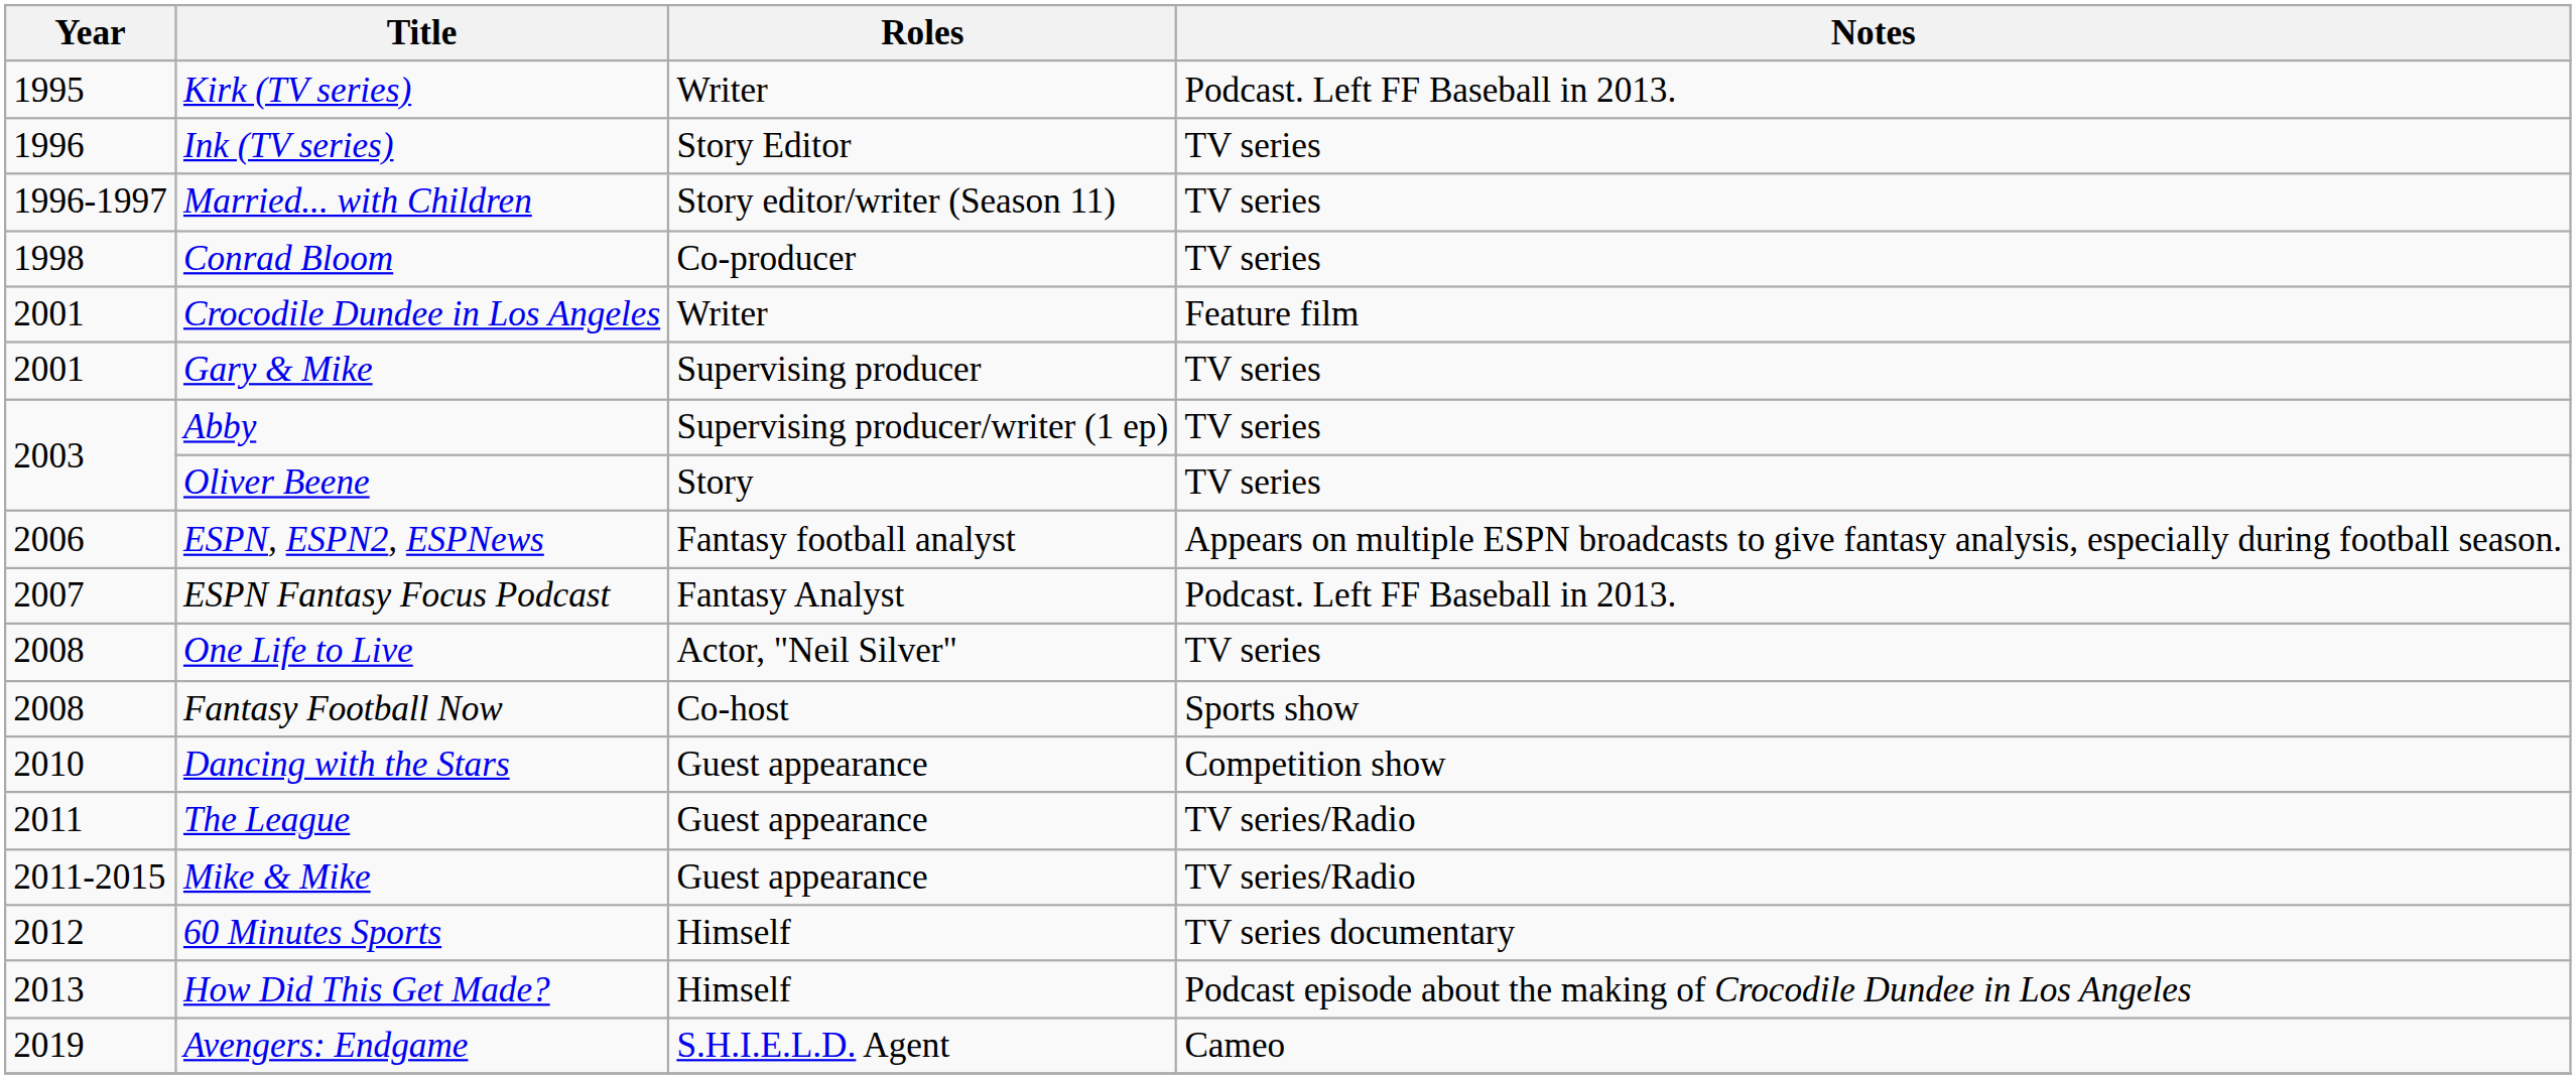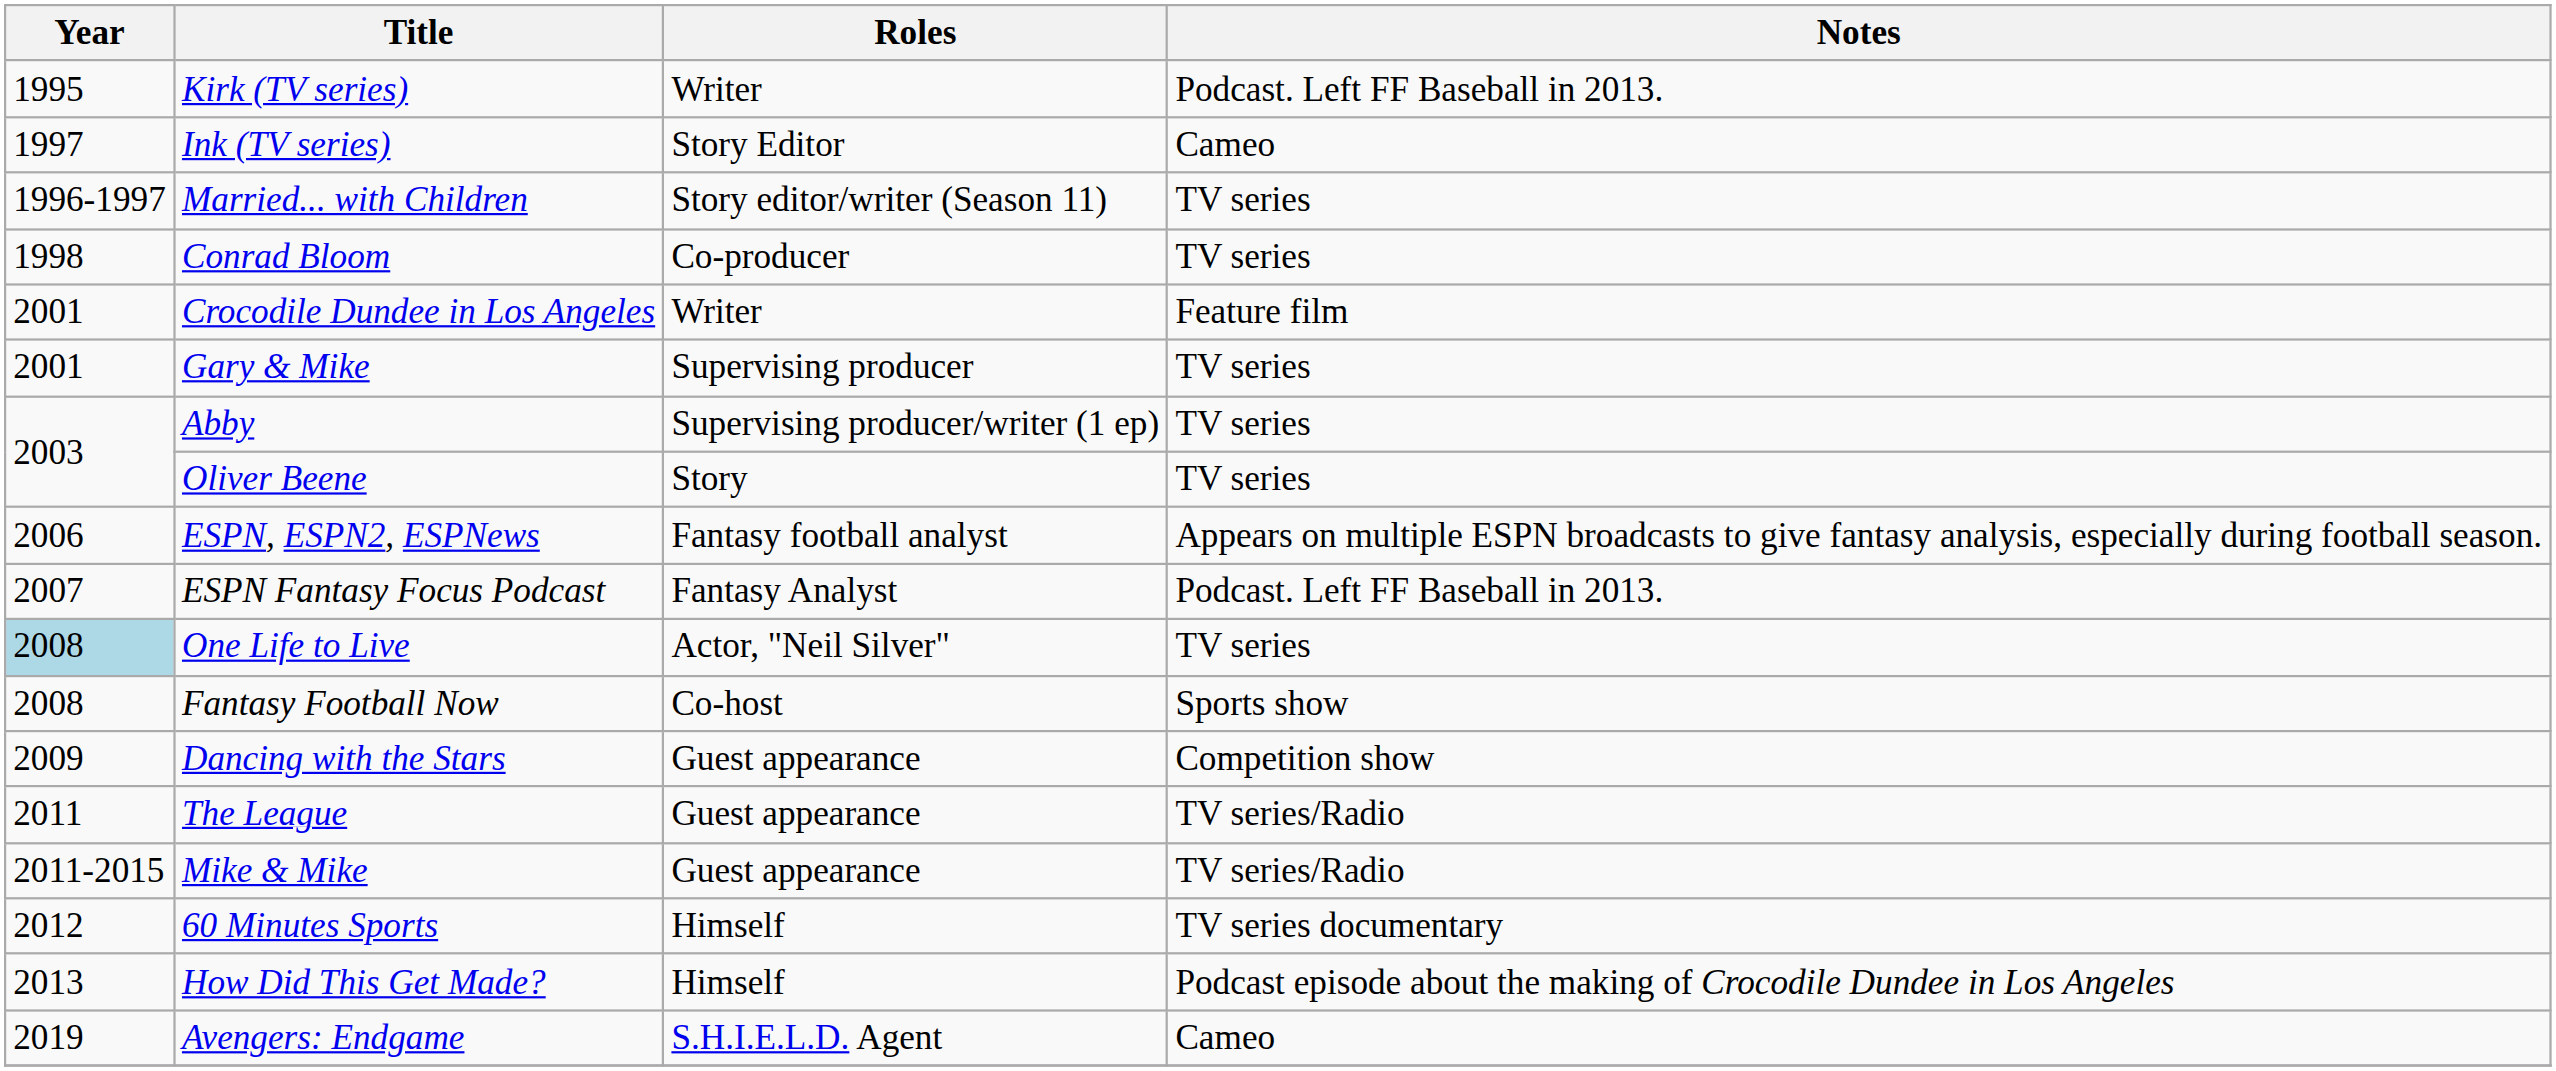 <table class="wikitable">
 <tr>
 <th>Year</th>
 <th>Title</th>
 <th>Roles</th>
 <th>Notes</th>
 </tr>
 <tr>
 <td>1995</td>
 <td><em><a href='#'>Kirk (TV series)</a></em></td>
 <td>Writer</td>
 <td>Podcast. Left FF Baseball in 2013.</td>
 </tr>
 <tr>
-<td>1996</td>
+<td>1997</td>
 <td><em><a href='#'>Ink (TV series)</a></em></td>
 <td>Story Editor</td>
-<td>TV series</td>
+<td>Cameo</td>
 </tr>
 <tr>
 <td>1996-1997</td>
 <td><em><a href='#'>Married... with Children</a></em></td>
 <td>Story editor/writer (Season 11)</td>
 <td>TV series</td>
 </tr>
 <tr>
 <td>1998</td>
 <td><em><a href='#'>Conrad Bloom</a></em></td>
 <td>Co-producer</td>
 <td>TV series</td>
 </tr>
 <tr>
 <td>2001</td>
 <td><em><a href='#'>Crocodile Dundee in Los Angeles</a></em></td>
 <td>Writer</td>
 <td>Feature film</td>
 </tr>
 <tr>
 <td>2001</td>
 <td><em><a href='#'>Gary & Mike</a></em></td>
 <td>Supervising producer</td>
 <td>TV series</td>
 </tr>
 <tr>
 <td rowspan="2">2003</td>
 <td><em><a href='#'>Abby</a></em></td>
 <td>Supervising producer/writer (1 ep)</td>
 <td>TV series</td>
 </tr>
 <tr>
 <td><em><a href='#'>Oliver Beene</a></em></td>
 <td>Story</td>
 <td>TV series</td>
 </tr>
 <tr>
 <td>2006</td>
 <td><em><a href='#'>ESPN</a>, <a href='#'>ESPN2</a>, <a href='#'>ESPNews</a></em></td>
 <td>Fantasy football analyst</td>
 <td>Appears on multiple ESPN broadcasts to give fantasy analysis, especially during football season.</td>
 </tr>
 <tr>
 <td>2007</td>
 <td><em>ESPN Fantasy Focus Podcast</em></td>
 <td>Fantasy Analyst</td>
 <td>Podcast. Left FF Baseball in 2013.</td>
 </tr>
 <tr>
-<td>2008</td>
+<td style="background: lightblue;">2008</td>
 <td><em><a href='#'>One Life to Live</a></em></td>
 <td>Actor, "Neil Silver"</td>
 <td>TV series</td>
 </tr>
 <tr>
 <td>2008</td>
 <td><em>Fantasy Football Now</em></td>
 <td>Co-host</td>
 <td>Sports show</td>
 </tr>
 <tr>
-<td>2010</td>
+<td>2009</td>
 <td><em><a href='#'>Dancing with the Stars</a></em></td>
 <td>Guest appearance</td>
 <td>Competition show</td>
 </tr>
 <tr>
 <td>2011</td>
 <td><em><a href='#'>The League</a></em></td>
 <td>Guest appearance</td>
 <td>TV series/Radio</td>
 </tr>
 <tr>
 <td>2011-2015</td>
 <td><em><a href='#'>Mike & Mike</a></em></td>
 <td>Guest appearance</td>
 <td>TV series/Radio</td>
 </tr>
 <tr>
 <td>2012</td>
 <td><em><a href='#'>60 Minutes Sports</a></em></td>
 <td>Himself</td>
 <td>TV series documentary</td>
 </tr>
 <tr>
 <td>2013</td>
 <td><em><a href='#'>How Did This Get Made?</a></em></td>
 <td>Himself</td>
 <td>Podcast episode about the making of <em>Crocodile Dundee in Los Angeles</em></td>
 </tr>
 <tr>
 <td>2019</td>
 <td><em><a href='#'>Avengers: Endgame</a></em></td>
 <td><a href='#'>S.H.I.E.L.D.</a> Agent</td>
 <td>Cameo</td>
 </tr>
 <tr>
 </tr>
 </table>
